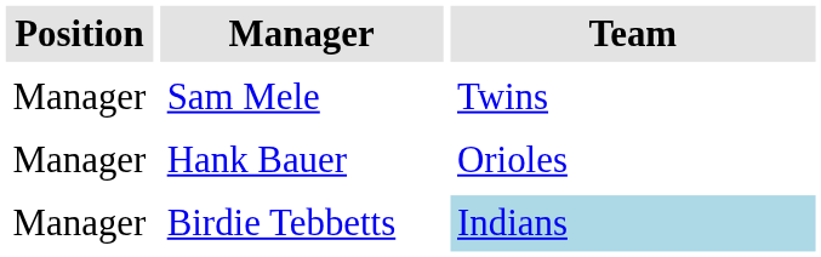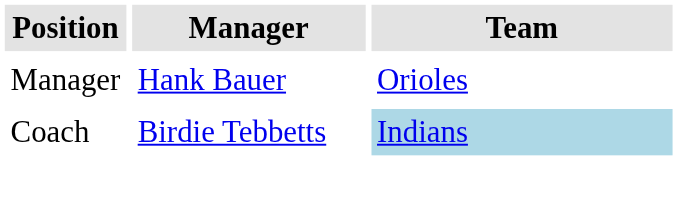 <table border="0" cellspacing="3" cellpadding="3">
 <tr style="background: #e3e3e3;">
 <th width="50">Position</th>
 <th width="115">Manager</th>
 <th width="150">Team</th>
 </tr>
 <tr>
 <td>Manager</td>
-<td><a href='#'>Sam Mele</a></td>
-<td><a href='#'>Twins</a></td>
-</tr>
-<tr>
-<td>Manager</td>
 <td><a href='#'>Hank Bauer</a></td>
 <td><a href='#'>Orioles</a></td>
 </tr>
 <tr>
-<td>Manager</td>
+<td>Coach</td>
 <td><a href='#'>Birdie Tebbetts</a></td>
 <td style="background: lightblue;"><a href='#'>Indians</a></td>
 </tr>
 </table>
